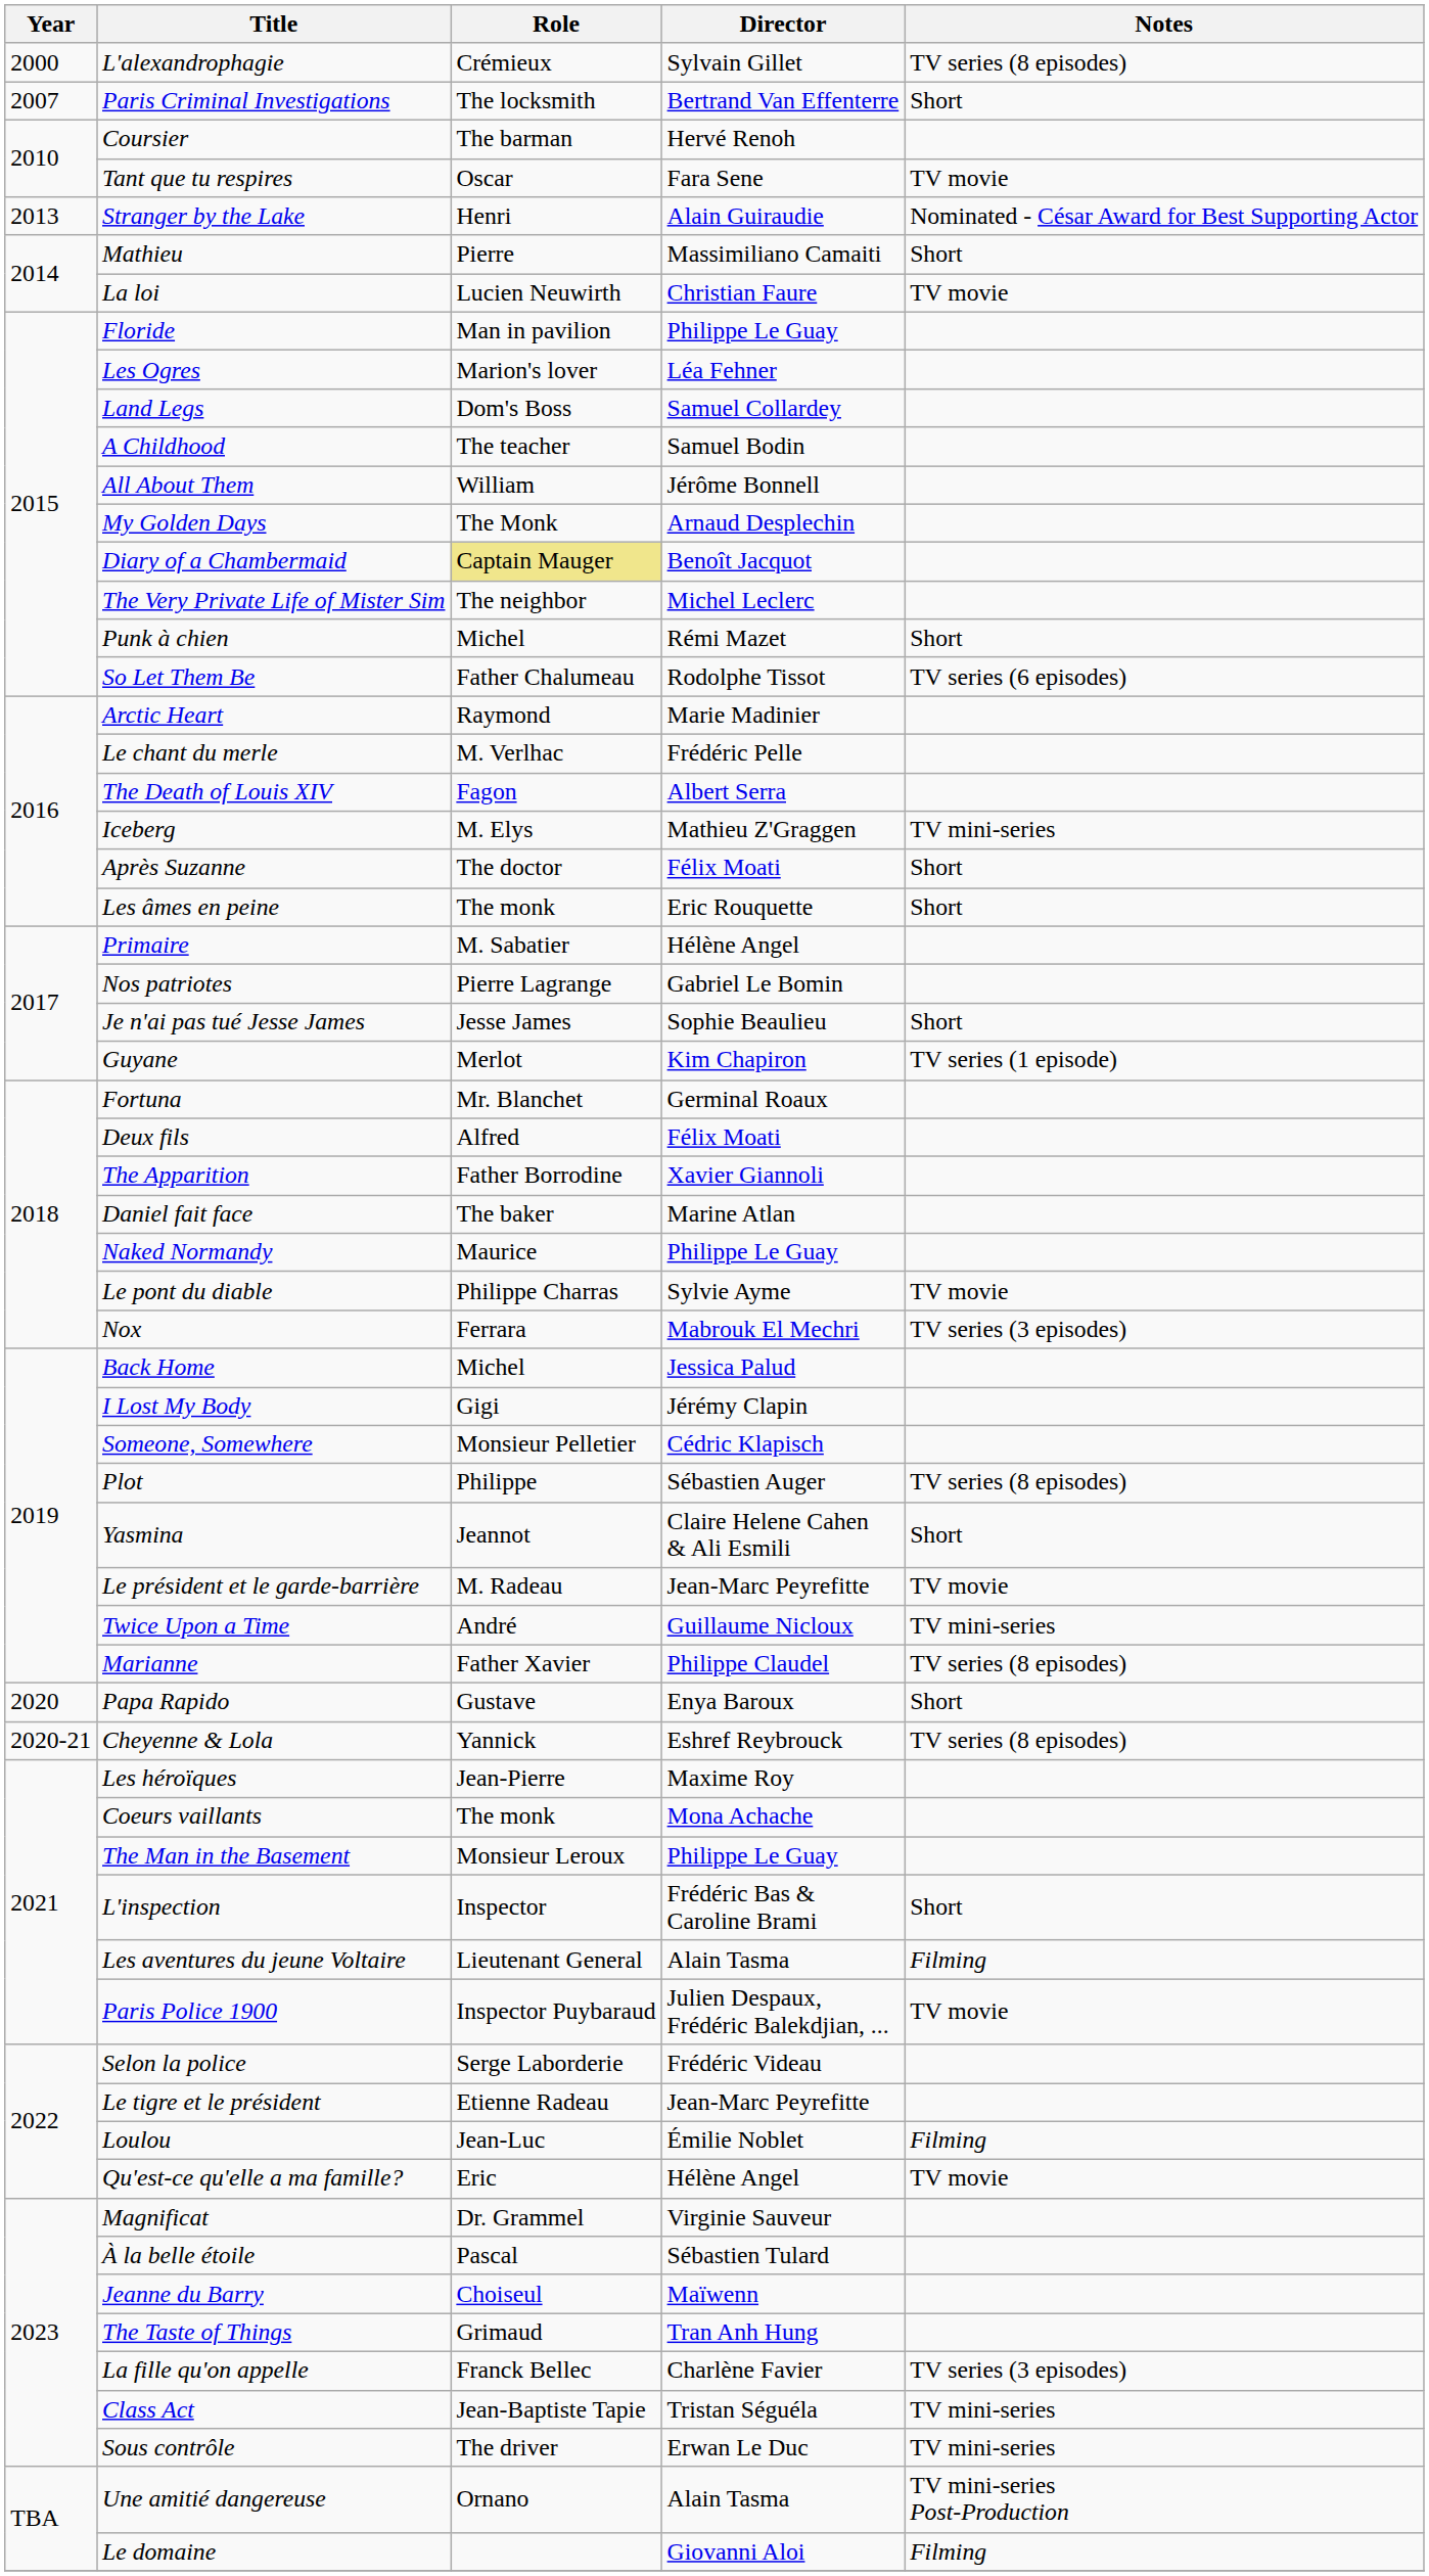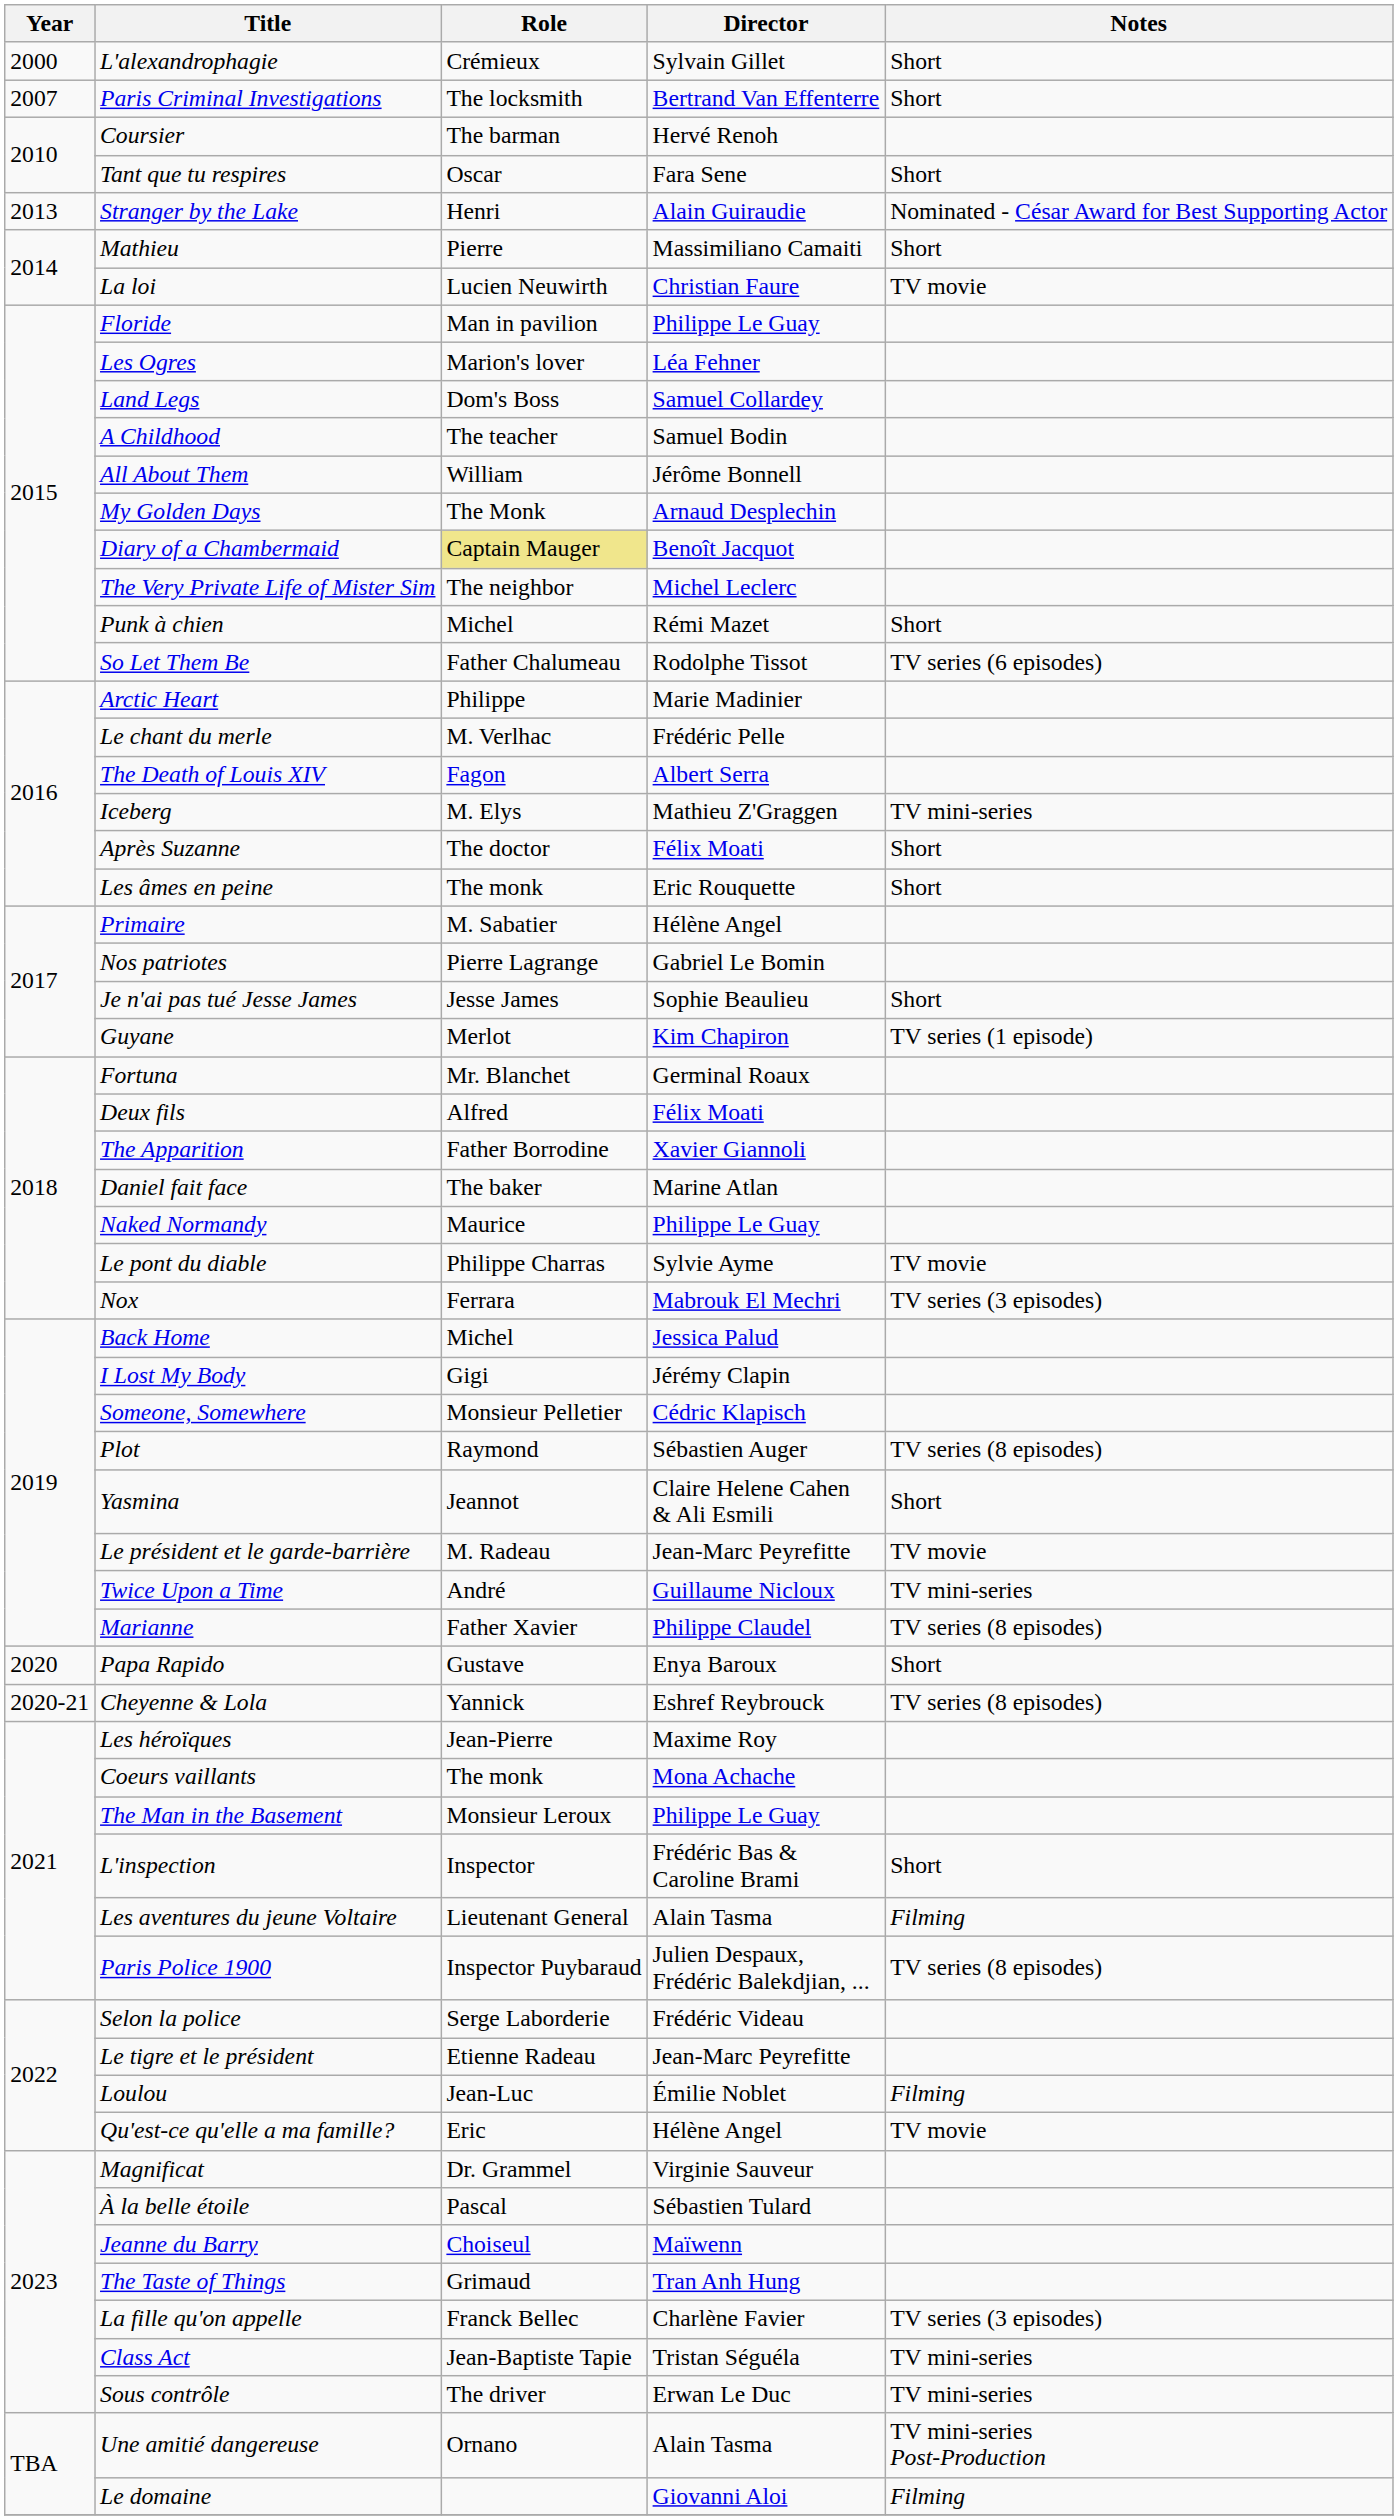 <table class="wikitable sortable">
 <tr>
 <th>Year</th>
 <th>Title</th>
 <th>Role</th>
 <th>Director</th>
 <th class="unsortable">Notes</th>
 </tr>
 <tr>
 <td>2000</td>
 <td><em>L'alexandrophagie</em></td>
 <td>Crémieux</td>
 <td>Sylvain Gillet</td>
-<td>TV series (8 episodes)</td>
+<td>Short</td>
 </tr>
 <tr>
 <td>2007</td>
 <td><em><a href='#'>Paris Criminal Investigations</a></em></td>
 <td>The locksmith</td>
 <td><a href='#'>Bertrand Van Effenterre</a></td>
 <td>Short</td>
 </tr>
 <tr>
 <td rowspan=2>2010</td>
 <td><em>Coursier</em></td>
 <td>The barman</td>
 <td>Hervé Renoh</td>
 <td></td>
 </tr>
 <tr>
 <td><em>Tant que tu respires</em></td>
 <td>Oscar</td>
 <td>Fara Sene</td>
-<td>TV movie</td>
+<td>Short</td>
 </tr>
 <tr>
 <td>2013</td>
 <td><em><a href='#'>Stranger by the Lake</a></em></td>
 <td>Henri</td>
 <td><a href='#'>Alain Guiraudie</a></td>
 <td>Nominated - <a href='#'>César Award for Best Supporting Actor</a></td>
 </tr>
 <tr>
 <td rowspan=2>2014</td>
 <td><em>Mathieu</em></td>
 <td>Pierre</td>
 <td>Massimiliano Camaiti</td>
 <td>Short</td>
 </tr>
 <tr>
 <td><em>La loi</em></td>
 <td>Lucien Neuwirth</td>
 <td><a href='#'>Christian Faure</a></td>
 <td>TV movie</td>
 </tr>
 <tr>
 <td rowspan=10>2015</td>
 <td><em><a href='#'>Floride</a></em></td>
 <td>Man in pavilion</td>
 <td><a href='#'>Philippe Le Guay</a></td>
 <td></td>
 </tr>
 <tr>
 <td><em><a href='#'>Les Ogres</a></em></td>
 <td>Marion's lover</td>
 <td><a href='#'>Léa Fehner</a></td>
 <td></td>
 </tr>
 <tr>
 <td><em><a href='#'>Land Legs</a></em></td>
 <td>Dom's Boss</td>
 <td><a href='#'>Samuel Collardey</a></td>
 <td></td>
 </tr>
 <tr>
 <td><em><a href='#'>A Childhood</a></em></td>
 <td>The teacher</td>
 <td>Samuel Bodin</td>
 <td></td>
 </tr>
 <tr>
 <td><em><a href='#'>All About Them</a></em></td>
 <td>William</td>
 <td>Jérôme Bonnell</td>
 <td></td>
 </tr>
 <tr>
 <td><em><a href='#'>My Golden Days</a></em></td>
 <td>The Monk</td>
 <td><a href='#'>Arnaud Desplechin</a></td>
 <td></td>
 </tr>
 <tr>
 <td><em><a href='#'>Diary of a Chambermaid</a></em></td>
 <td style="background: khaki;">Captain Mauger</td>
 <td><a href='#'>Benoît Jacquot</a></td>
 <td></td>
 </tr>
 <tr>
 <td><em><a href='#'>The Very Private Life of Mister Sim</a></em></td>
 <td>The neighbor</td>
 <td><a href='#'>Michel Leclerc</a></td>
 <td></td>
 </tr>
 <tr>
 <td><em>Punk à chien</em></td>
 <td>Michel</td>
 <td>Rémi Mazet</td>
 <td>Short</td>
 </tr>
 <tr>
 <td><em><a href='#'>So Let Them Be</a></em></td>
 <td>Father Chalumeau</td>
 <td>Rodolphe Tissot</td>
 <td>TV series (6 episodes)</td>
 </tr>
 <tr>
 <td rowspan=6>2016</td>
 <td><em><a href='#'>Arctic Heart</a></em></td>
-<td>Raymond</td>
+<td>Philippe</td>
 <td>Marie Madinier</td>
 <td></td>
 </tr>
 <tr>
 <td><em>Le chant du merle</em></td>
 <td>M. Verlhac</td>
 <td>Frédéric Pelle</td>
 <td></td>
 </tr>
 <tr>
 <td><em><a href='#'>The Death of Louis XIV</a></em></td>
 <td><a href='#'>Fagon</a></td>
 <td><a href='#'>Albert Serra</a></td>
 <td></td>
 </tr>
 <tr>
 <td><em>Iceberg</em></td>
 <td>M. Elys</td>
 <td>Mathieu Z'Graggen</td>
 <td>TV mini-series</td>
 </tr>
 <tr>
 <td><em>Après Suzanne</em></td>
 <td>The doctor</td>
 <td><a href='#'>Félix Moati</a></td>
 <td>Short</td>
 </tr>
 <tr>
 <td><em>Les âmes en peine</em></td>
 <td>The monk</td>
 <td>Eric Rouquette</td>
 <td>Short</td>
 </tr>
 <tr>
 <td rowspan=4>2017</td>
 <td><em><a href='#'>Primaire</a></em></td>
 <td>M. Sabatier</td>
 <td>Hélène Angel</td>
 <td></td>
 </tr>
 <tr>
 <td><em>Nos patriotes</em></td>
 <td>Pierre Lagrange</td>
 <td>Gabriel Le Bomin</td>
 <td></td>
 </tr>
 <tr>
 <td><em>Je n'ai pas tué Jesse James</em></td>
 <td>Jesse James</td>
 <td>Sophie Beaulieu</td>
 <td>Short</td>
 </tr>
 <tr>
 <td><em>Guyane</em></td>
 <td>Merlot</td>
 <td><a href='#'>Kim Chapiron</a></td>
 <td>TV series (1 episode)</td>
 </tr>
 <tr>
 <td rowspan=7>2018</td>
 <td><em>Fortuna</em></td>
 <td>Mr. Blanchet</td>
 <td>Germinal Roaux</td>
 <td></td>
 </tr>
 <tr>
 <td><em>Deux fils</em></td>
 <td>Alfred</td>
 <td><a href='#'>Félix Moati</a></td>
 <td></td>
 </tr>
 <tr>
 <td><em><a href='#'>The Apparition</a></em></td>
 <td>Father Borrodine</td>
 <td><a href='#'>Xavier Giannoli</a></td>
 <td></td>
 </tr>
 <tr>
 <td><em>Daniel fait face</em></td>
 <td>The baker</td>
 <td>Marine Atlan</td>
 <td></td>
 </tr>
 <tr>
 <td><em><a href='#'>Naked Normandy</a></em></td>
 <td>Maurice</td>
 <td><a href='#'>Philippe Le Guay</a></td>
 <td></td>
 </tr>
 <tr>
 <td><em>Le pont du diable</em></td>
 <td>Philippe Charras</td>
 <td>Sylvie Ayme</td>
 <td>TV movie</td>
 </tr>
 <tr>
 <td><em>Nox</em></td>
 <td>Ferrara</td>
 <td><a href='#'>Mabrouk El Mechri</a></td>
 <td>TV series (3 episodes)</td>
 </tr>
 <tr>
 <td rowspan=8>2019</td>
 <td><em><a href='#'>Back Home</a></em></td>
 <td>Michel</td>
 <td><a href='#'>Jessica Palud</a></td>
 <td></td>
 </tr>
 <tr>
 <td><em><a href='#'>I Lost My Body</a></em></td>
 <td>Gigi</td>
 <td>Jérémy Clapin</td>
 <td></td>
 </tr>
 <tr>
 <td><em><a href='#'>Someone, Somewhere</a></em></td>
 <td>Monsieur Pelletier</td>
 <td><a href='#'>Cédric Klapisch</a></td>
 <td></td>
 </tr>
 <tr>
 <td><em>Plot</em></td>
-<td>Philippe</td>
+<td>Raymond</td>
 <td>Sébastien Auger</td>
 <td>TV series (8 episodes)</td>
 </tr>
 <tr>
 <td><em>Yasmina</em></td>
 <td>Jeannot</td>
 <td>Claire Helene Cahen<br> & Ali Esmili</td>
 <td>Short</td>
 </tr>
 <tr>
 <td><em>Le président et le garde-barrière</em></td>
 <td>M. Radeau</td>
 <td>Jean-Marc Peyrefitte</td>
 <td>TV movie</td>
 </tr>
 <tr>
 <td><em><a href='#'>Twice Upon a Time</a></em></td>
 <td>André</td>
 <td><a href='#'>Guillaume Nicloux</a></td>
 <td>TV mini-series</td>
 </tr>
 <tr>
 <td><em><a href='#'>Marianne</a></em></td>
 <td>Father Xavier</td>
 <td><a href='#'>Philippe Claudel</a></td>
 <td>TV series (8 episodes)</td>
 </tr>
 <tr>
 <td>2020</td>
 <td><em>Papa Rapido</em></td>
 <td>Gustave</td>
 <td>Enya Baroux</td>
 <td>Short</td>
 </tr>
 <tr>
 <td>2020-21</td>
 <td><em>Cheyenne & Lola</em></td>
 <td>Yannick</td>
 <td>Eshref Reybrouck</td>
 <td>TV series (8 episodes)</td>
 </tr>
 <tr>
 <td rowspan=6>2021</td>
 <td><em>Les héroïques</em></td>
 <td>Jean-Pierre</td>
 <td>Maxime Roy</td>
 <td></td>
 </tr>
 <tr>
 <td><em>Coeurs vaillants</em></td>
 <td>The monk</td>
 <td><a href='#'>Mona Achache</a></td>
 <td></td>
 </tr>
 <tr>
 <td><em><a href='#'>The Man in the Basement</a></em></td>
 <td>Monsieur Leroux</td>
 <td><a href='#'>Philippe Le Guay</a></td>
 <td></td>
 </tr>
 <tr>
 <td><em>L'inspection</em></td>
 <td>Inspector</td>
 <td>Frédéric Bas &<br> Caroline Brami</td>
 <td>Short</td>
 </tr>
 <tr>
 <td><em>Les aventures du jeune Voltaire</em></td>
 <td>Lieutenant General</td>
 <td>Alain Tasma</td>
 <td><em>Filming</em></td>
 </tr>
 <tr>
 <td><em><a href='#'>Paris Police 1900</a></em></td>
 <td>Inspector Puybaraud</td>
 <td>Julien Despaux, <br>Frédéric Balekdjian, ...</td>
-<td>TV movie</td>
+<td>TV series (8 episodes)</td>
 </tr>
 <tr>
 <td rowspan=4>2022</td>
 <td><em>Selon la police</em></td>
 <td>Serge Laborderie</td>
 <td>Frédéric Videau</td>
 <td></td>
 </tr>
 <tr>
 <td><em>Le tigre et le président</em></td>
 <td>Etienne Radeau</td>
 <td>Jean-Marc Peyrefitte</td>
 <td></td>
 </tr>
 <tr>
 <td><em>Loulou</em></td>
 <td>Jean-Luc</td>
 <td>Émilie Noblet</td>
 <td><em>Filming</em></td>
 </tr>
 <tr>
 <td><em>Qu'est-ce qu'elle a ma famille?</em></td>
 <td>Eric</td>
 <td>Hélène Angel</td>
 <td>TV movie</td>
 </tr>
 <tr>
 <td rowspan=7>2023</td>
 <td><em>Magnificat</em></td>
 <td>Dr. Grammel</td>
 <td>Virginie Sauveur</td>
 <td></td>
 </tr>
 <tr>
 <td><em>À la belle étoile</em></td>
 <td>Pascal</td>
 <td>Sébastien Tulard</td>
 <td></td>
 </tr>
 <tr>
 <td><em><a href='#'>Jeanne du Barry</a></em></td>
 <td><a href='#'>Choiseul</a></td>
 <td><a href='#'>Maïwenn</a></td>
 <td></td>
 </tr>
 <tr>
 <td><em><a href='#'>The Taste of Things</a></em></td>
 <td>Grimaud</td>
 <td><a href='#'>Tran Anh Hung</a></td>
 <td></td>
 </tr>
 <tr>
 <td><em>La fille qu'on appelle</em></td>
 <td>Franck Bellec</td>
 <td>Charlène Favier</td>
 <td>TV series (3 episodes)</td>
 </tr>
 <tr>
 <td><em><a href='#'>Class Act</a></em></td>
 <td>Jean-Baptiste Tapie</td>
 <td>Tristan Séguéla</td>
 <td>TV mini-series</td>
 </tr>
 <tr>
 <td><em>Sous contrôle</em></td>
 <td>The driver</td>
 <td>Erwan Le Duc</td>
 <td>TV mini-series</td>
 </tr>
 <tr>
 <td rowspan=2>TBA</td>
 <td><em>Une amitié dangereuse</em></td>
 <td>Ornano</td>
 <td>Alain Tasma</td>
 <td>TV mini-series<br><em>Post-Production</em></td>
 </tr>
 <tr>
 <td><em>Le domaine</em></td>
 <td></td>
 <td><a href='#'>Giovanni Aloi</a></td>
 <td><em>Filming</em></td>
 </tr>
 <tr>
 </tr>
 </table>
